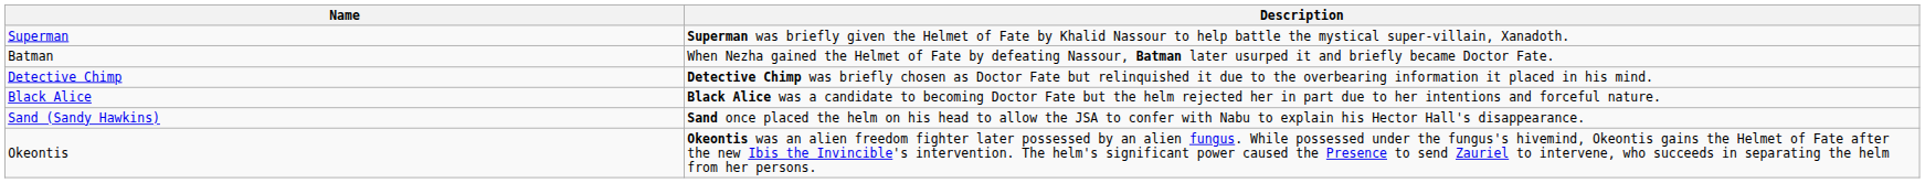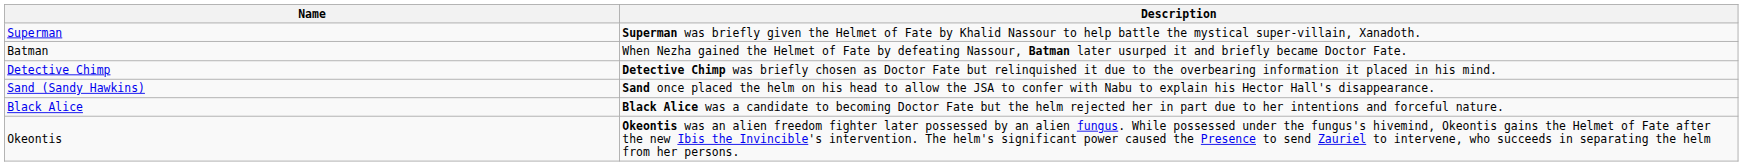 <table class="wikitable">
 <tr>
 <th style="width:22%;">Name</th>
 <th style="width:40%;">Description</th>
 </tr>
 <tr>
 <td><a href='#'>Superman</a></td>
 <td><strong>Superman</strong> was briefly given the Helmet of Fate by Khalid Nassour to help battle the mystical super-villain, Xanadoth.</td>
 </tr>
 <tr>
 <td>Batman</td>
 <td>When Nezha gained the Helmet of Fate by defeating Nassour, <strong>Batman</strong> later usurped it and briefly became Doctor Fate.</td>
 </tr>
 <tr>
 <td><a href='#'>Detective Chimp</a></td>
 <td><strong>Detective Chimp</strong> was briefly chosen as Doctor Fate but relinquished it due to the overbearing information it placed in his mind.</td>
 </tr>
 <tr>
+<td><a href='#'>Sand (Sandy Hawkins)</a></td>
+<td><strong>Sand</strong> once placed the helm on his head to allow the JSA to confer with Nabu to explain his Hector Hall's disappearance.</td>
+</tr>
+<tr>
 <td><a href='#'>Black Alice</a></td>
 <td><strong>Black Alice</strong> was a candidate to becoming Doctor Fate but the helm rejected her in part due to her intentions and forceful nature.</td>
-</tr>
-<tr>
-<td><a href='#'>Sand (Sandy Hawkins)</a></td>
-<td><strong>Sand</strong> once placed the helm on his head to allow the JSA to confer with Nabu to explain his Hector Hall's disappearance.</td>
 </tr>
 <tr>
 <td>Okeontis</td>
 <td><strong>Okeontis</strong> was an alien freedom fighter later possessed by an alien <a href='#'>fungus</a>. While possessed under the fungus's hivemind, Okeontis gains the Helmet of Fate after the new <a href='#'>Ibis the Invincible</a>'s intervention. The helm's significant power caused the <a href='#'>Presence</a> to send <a href='#'>Zauriel</a> to intervene, who succeeds in separating the helm from her persons.</td>
 </tr>
 </table>
